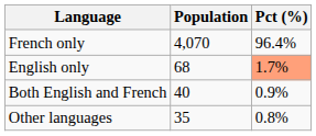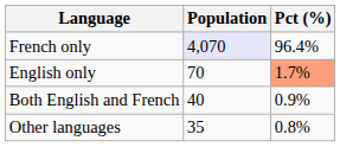 <table class="wikitable">
 <tr>
 <th>Language</th>
 <th>Population</th>
 <th>Pct (%)</th>
 </tr>
 <tr>
 <td>French only</td>
-<td>4,070</td>
+<td style="background: lavender;">4,070</td>
 <td>96.4%</td>
 </tr>
 <tr>
 <td>English only</td>
-<td>68</td>
+<td>70</td>
 <td style="background: lightsalmon;">1.7%</td>
 </tr>
 <tr>
 <td>Both English and French</td>
 <td>40</td>
 <td>0.9%</td>
 </tr>
 <tr>
 <td>Other languages</td>
 <td>35</td>
 <td>0.8%</td>
 </tr>
 </table>
